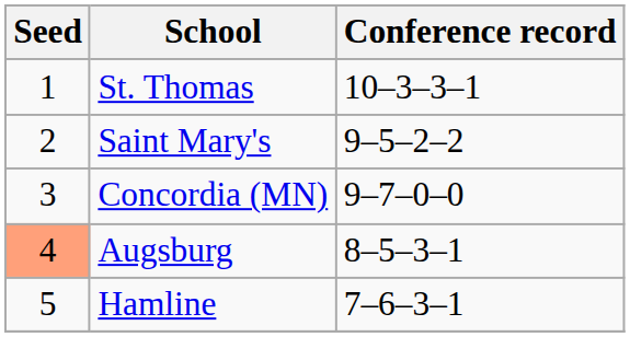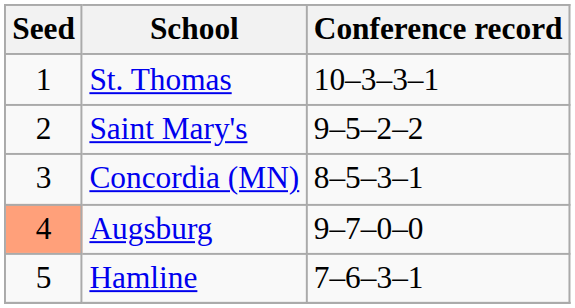 <table class="wikitable">
 <tr>
 <th>Seed</th>
 <th>School</th>
 <th>Conference record</th>
 </tr>
 <tr>
 <td align=center>1</td>
 <td><a href='#'>St. Thomas</a></td>
 <td>10–3–3–1</td>
 </tr>
 <tr>
 <td align=center>2</td>
 <td><a href='#'>Saint Mary's</a></td>
 <td>9–5–2–2</td>
 </tr>
 <tr>
 <td align=center>3</td>
 <td><a href='#'>Concordia (MN)</a></td>
-<td>9–7–0–0</td>
+<td>8–5–3–1</td>
 </tr>
 <tr>
 <td align=center style="background: lightsalmon;">4</td>
 <td><a href='#'>Augsburg</a></td>
-<td>8–5–3–1</td>
+<td>9–7–0–0</td>
 </tr>
 <tr>
 <td align=center>5</td>
 <td><a href='#'>Hamline</a></td>
 <td>7–6–3–1</td>
 </tr>
 <tr>
 </tr>
 </table>
